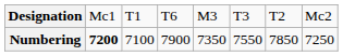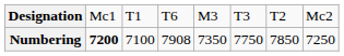 <table class="wikitable">
 <tr>
 <th>Designation</th>
 <td>Mc1</td>
 <td>T1</td>
 <td>T6</td>
 <td>M3</td>
 <td>T3</td>
 <td>T2</td>
 <td>Mc2</td>
 </tr>
 <tr>
 <th>Numbering</th>
 <td><strong>7200</strong></td>
 <td>7100</td>
-<td>7900</td>
+<td>7908</td>
 <td>7350</td>
-<td>7550</td>
+<td>7750</td>
 <td>7850</td>
 <td>7250</td>
 </tr>
 </table>
